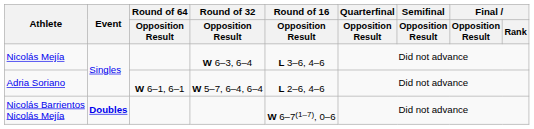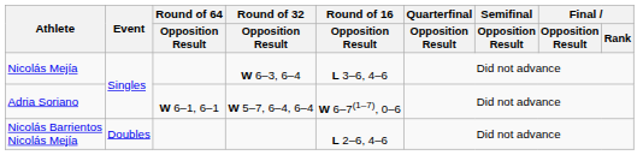 <table class=wikitable style=font-size:90%;text-align:center>
 <tr>
 <th rowspan=2>Athlete</th>
 <th rowspan=2>Event</th>
 <th>Round of 64</th>
 <th>Round of 32</th>
 <th>Round of 16</th>
 <th>Quarterfinal</th>
 <th>Semifinal</th>
 <th colspan=2>Final / </th>
 </tr>
 <tr style=font-size:95%>
 <th>Opposition<br>Result</th>
 <th>Opposition<br>Result</th>
 <th>Opposition<br>Result</th>
 <th>Opposition<br>Result</th>
 <th>Opposition<br>Result</th>
 <th>Opposition<br>Result</th>
 <th>Rank</th>
 </tr>
 <tr>
 <td align=left><a href='#'>Nicolás Mejía</a></td>
 <td align=left rowspan=2><a href='#'>Singles</a></td>
 <td></td>
 <td><br><strong>W</strong> 6–3, 6–4</td>
 <td><br><strong>L</strong> 3–6, 4–6</td>
 <td colspan="4">Did not advance</td>
 </tr>
 <tr>
 <td align=left><a href='#'>Adria Soriano</a></td>
 <td><br><strong>W</strong> 6–1, 6–1</td>
 <td><br><strong>W</strong> 5–7, 6–4, 6–4</td>
-<td><br><strong>L</strong> 2–6, 4–6</td>
+<td><br><strong>W</strong> 6–7<sup>(1–7)</sup>, 0–6</td>
 <td colspan="4">Did not advance</td>
 </tr>
 <tr>
 <td align=left><a href='#'>Nicolás Barrientos</a><br><a href='#'>Nicolás Mejía</a></td>
-<td align=left><strong><a href='#'>Doubles</a></strong></td>
+<td align=left><a href='#'>Doubles</a></td>
 <td></td>
 <td></td>
-<td><br><strong>W</strong> 6–7<sup>(1–7)</sup>, 0–6</td>
+<td><br><strong>L</strong> 2–6, 4–6</td>
 <td colspan="4">Did not advance</td>
 </tr>
 </table>
